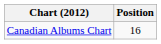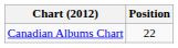 <table class="wikitable sortable">
 <tr>
 <th scope="col">Chart (2012)</th>
 <th scope="col">Position</th>
 </tr>
 <tr>
 <td><a href='#'>Canadian Albums Chart</a></td>
-<td style="text-align:center;">16</td>
+<td style="text-align:center;">22</td>
 </tr>
 </table>
